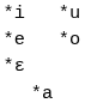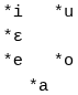 <table>
 <tr>
 <td>*i</td>
 <td></td>
 <td>*u</td>
 </tr>
 <tr>
+<td>*ɛ</td>
+<td></td>
+<td></td>
+</tr>
+<tr>
 <td>*e</td>
 <td></td>
 <td>*o</td>
-</tr>
-<tr>
-<td>*ɛ</td>
-<td></td>
-<td></td>
 </tr>
 <tr>
 <td></td>
 <td>*a</td>
 <td></td>
 </tr>
 </table>
